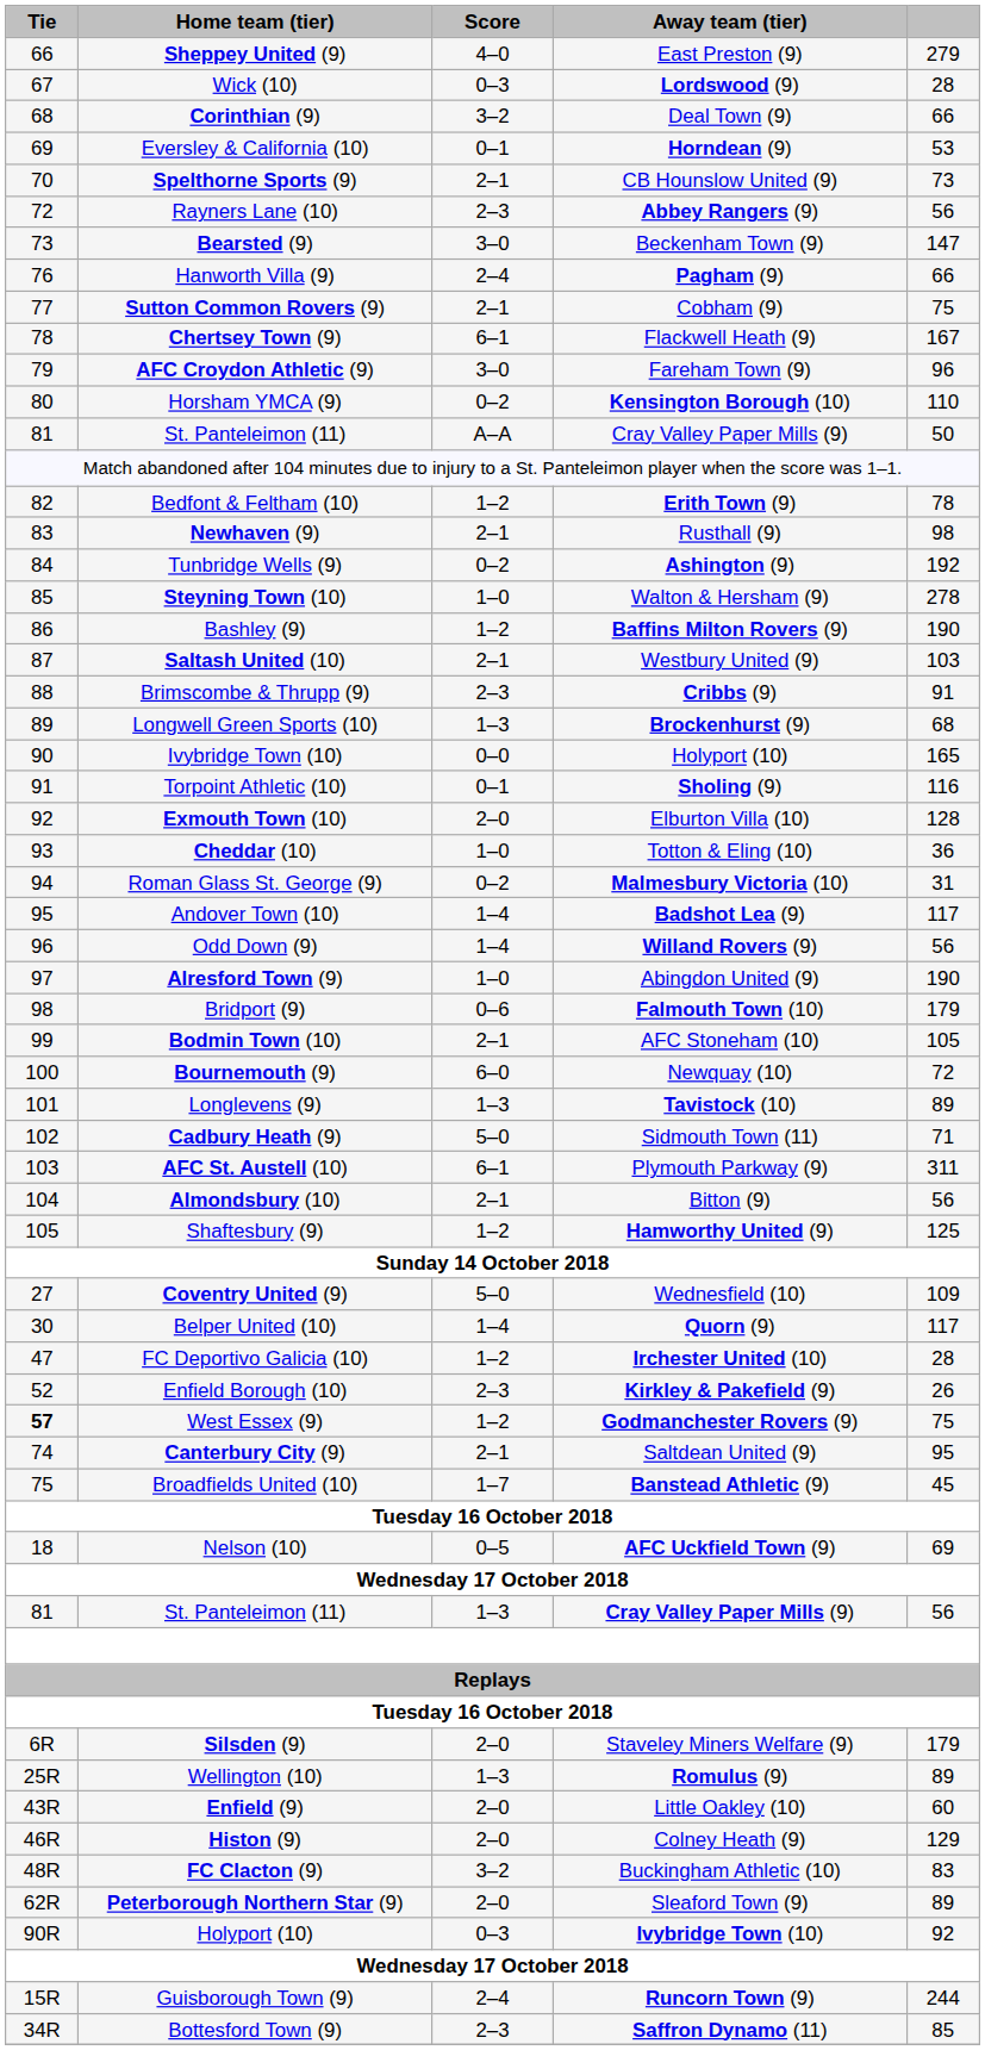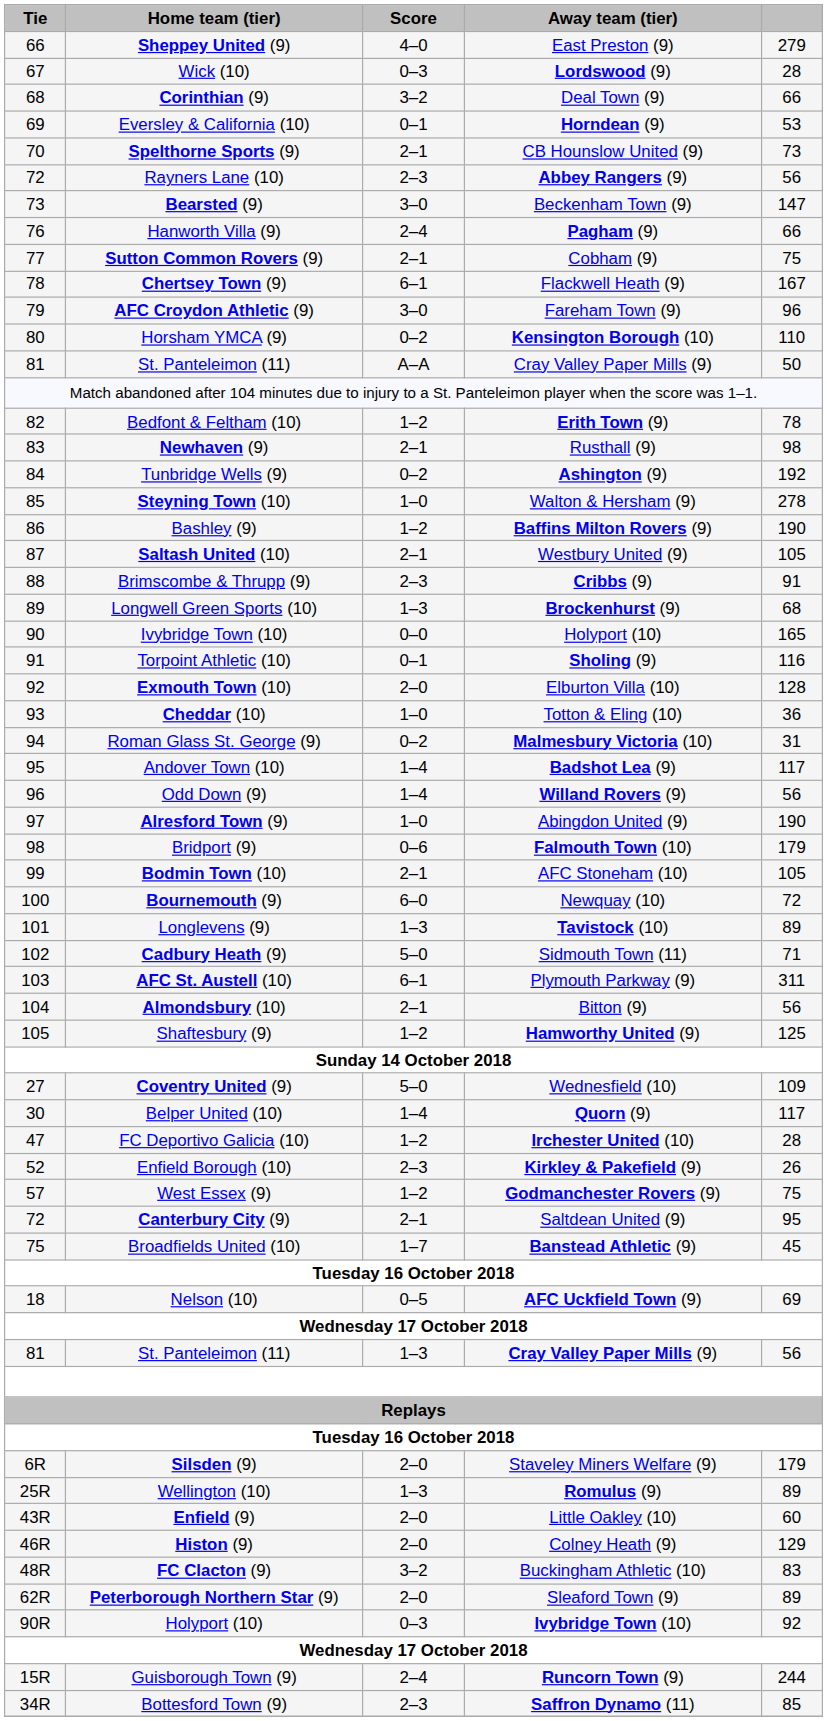 <table class="wikitable" style="width: 700px; background:WhiteSmoke; text-align:center; font-size:90%">
 <tr>
 <td scope="col" style="width:  7.50%; background:silver;"><strong>Tie</strong></td>
 <td scope="col" style="width: 36.25%; background:silver;"><strong>Home team (tier)</strong></td>
 <td scope="col" style="width: 12.50%; background:silver;"><strong>Score</strong></td>
 <td scope="col" style="width: 36.25%; background:silver;"><strong>Away team (tier)</strong></td>
 <td scope="col" style="width:  7.50%; background:silver;"><strong></strong></td>
 </tr>
 <tr>
 <td>66</td>
 <td><strong><a href='#'>Sheppey United</a></strong> (9)</td>
 <td>4–0</td>
 <td><a href='#'>East Preston</a> (9)</td>
 <td>279</td>
 </tr>
 <tr>
 <td>67</td>
 <td><a href='#'>Wick</a> (10)</td>
 <td>0–3</td>
 <td><strong><a href='#'>Lordswood</a></strong> (9)</td>
 <td>28</td>
 </tr>
 <tr>
 <td>68</td>
 <td><strong><a href='#'>Corinthian</a></strong> (9)</td>
 <td>3–2</td>
 <td><a href='#'>Deal Town</a> (9)</td>
 <td>66</td>
 </tr>
 <tr>
 <td>69</td>
 <td><a href='#'>Eversley & California</a> (10)</td>
 <td>0–1</td>
 <td><strong><a href='#'>Horndean</a></strong> (9)</td>
 <td>53</td>
 </tr>
 <tr>
 <td>70</td>
 <td><strong><a href='#'>Spelthorne Sports</a></strong> (9)</td>
 <td>2–1</td>
 <td><a href='#'>CB Hounslow United</a> (9)</td>
 <td>73</td>
 </tr>
 <tr>
 <td>72</td>
 <td><a href='#'>Rayners Lane</a> (10)</td>
 <td>2–3</td>
 <td><strong><a href='#'>Abbey Rangers</a></strong> (9)</td>
 <td>56</td>
 </tr>
 <tr>
 <td>73</td>
 <td><strong><a href='#'>Bearsted</a></strong> (9)</td>
 <td>3–0</td>
 <td><a href='#'>Beckenham Town</a> (9)</td>
 <td>147</td>
 </tr>
 <tr>
 <td>76</td>
 <td><a href='#'>Hanworth Villa</a> (9)</td>
 <td>2–4</td>
 <td><strong><a href='#'>Pagham</a></strong> (9)</td>
 <td>66</td>
 </tr>
 <tr>
 <td>77</td>
 <td><strong><a href='#'>Sutton Common Rovers</a></strong> (9)</td>
 <td>2–1</td>
 <td><a href='#'>Cobham</a> (9)</td>
 <td>75</td>
 </tr>
 <tr>
 <td>78</td>
 <td><strong><a href='#'>Chertsey Town</a></strong> (9)</td>
 <td>6–1</td>
 <td><a href='#'>Flackwell Heath</a> (9)</td>
 <td>167</td>
 </tr>
 <tr>
 <td>79</td>
 <td><strong><a href='#'>AFC Croydon Athletic</a></strong> (9)</td>
 <td>3–0</td>
 <td><a href='#'>Fareham Town</a> (9)</td>
 <td>96</td>
 </tr>
 <tr>
 <td>80</td>
 <td><a href='#'>Horsham YMCA</a> (9)</td>
 <td>0–2</td>
 <td><strong><a href='#'>Kensington Borough</a></strong> (10)</td>
 <td>110</td>
 </tr>
 <tr>
 <td>81</td>
 <td><a href='#'>St. Panteleimon</a> (11)</td>
 <td>A–A</td>
 <td><a href='#'>Cray Valley Paper Mills</a> (9)</td>
 <td>50</td>
 </tr>
 <tr>
 <td colspan="5" style="background:GhostWhite; height:20px; text-align:center; font-size:90%">Match abandoned after 104 minutes due to injury to a St. Panteleimon player when the score was 1–1.</td>
 </tr>
 <tr>
 <td>82</td>
 <td><a href='#'>Bedfont & Feltham</a> (10)</td>
 <td>1–2</td>
 <td><strong><a href='#'>Erith Town</a></strong> (9)</td>
 <td>78</td>
 </tr>
 <tr>
 <td>83</td>
 <td><strong><a href='#'>Newhaven</a></strong> (9)</td>
 <td>2–1</td>
 <td><a href='#'>Rusthall</a> (9)</td>
 <td>98</td>
 </tr>
 <tr>
 <td>84</td>
 <td><a href='#'>Tunbridge Wells</a> (9)</td>
 <td>0–2</td>
 <td><strong><a href='#'>Ashington</a></strong> (9)</td>
 <td>192</td>
 </tr>
 <tr>
 <td>85</td>
 <td><strong><a href='#'>Steyning Town</a></strong> (10)</td>
 <td>1–0</td>
 <td><a href='#'>Walton & Hersham</a> (9)</td>
 <td>278</td>
 </tr>
 <tr>
 <td>86</td>
 <td><a href='#'>Bashley</a> (9)</td>
 <td>1–2</td>
 <td><strong><a href='#'>Baffins Milton Rovers</a></strong> (9)</td>
 <td>190</td>
 </tr>
 <tr>
 <td>87</td>
 <td><strong><a href='#'>Saltash United</a></strong> (10)</td>
 <td>2–1</td>
 <td><a href='#'>Westbury United</a> (9)</td>
-<td>103</td>
+<td>105</td>
 </tr>
 <tr>
 <td>88</td>
 <td><a href='#'>Brimscombe & Thrupp</a> (9)</td>
 <td>2–3</td>
 <td><strong><a href='#'>Cribbs</a></strong> (9)</td>
 <td>91</td>
 </tr>
 <tr>
 <td>89</td>
 <td><a href='#'>Longwell Green Sports</a> (10)</td>
 <td>1–3</td>
 <td><strong><a href='#'>Brockenhurst</a></strong> (9)</td>
 <td>68</td>
 </tr>
 <tr>
 <td>90</td>
 <td><a href='#'>Ivybridge Town</a> (10)</td>
 <td>0–0</td>
 <td><a href='#'>Holyport</a> (10)</td>
 <td>165</td>
 </tr>
 <tr>
 <td>91</td>
 <td><a href='#'>Torpoint Athletic</a> (10)</td>
 <td>0–1</td>
 <td><strong><a href='#'>Sholing</a></strong> (9)</td>
 <td>116</td>
 </tr>
 <tr>
 <td>92</td>
 <td><strong><a href='#'>Exmouth Town</a></strong> (10)</td>
 <td>2–0</td>
 <td><a href='#'>Elburton Villa</a> (10)</td>
 <td>128</td>
 </tr>
 <tr>
 <td>93</td>
 <td><strong><a href='#'>Cheddar</a></strong> (10)</td>
 <td>1–0 </td>
 <td><a href='#'>Totton & Eling</a> (10)</td>
 <td>36</td>
 </tr>
 <tr>
 <td>94</td>
 <td><a href='#'>Roman Glass St. George</a> (9)</td>
 <td>0–2</td>
 <td><strong><a href='#'>Malmesbury Victoria</a></strong> (10)</td>
 <td>31</td>
 </tr>
 <tr>
 <td>95</td>
 <td><a href='#'>Andover Town</a> (10)</td>
 <td>1–4</td>
 <td><strong><a href='#'>Badshot Lea</a></strong> (9)</td>
 <td>117</td>
 </tr>
 <tr>
 <td>96</td>
 <td><a href='#'>Odd Down</a> (9)</td>
 <td>1–4</td>
 <td><strong><a href='#'>Willand Rovers</a></strong> (9)</td>
 <td>56</td>
 </tr>
 <tr>
 <td>97</td>
 <td><strong><a href='#'>Alresford Town</a></strong> (9)</td>
 <td>1–0</td>
 <td><a href='#'>Abingdon United</a> (9)</td>
 <td>190</td>
 </tr>
 <tr>
 <td>98</td>
 <td><a href='#'>Bridport</a> (9)</td>
 <td>0–6</td>
 <td><strong><a href='#'>Falmouth Town</a></strong> (10)</td>
 <td>179</td>
 </tr>
 <tr>
 <td>99</td>
 <td><strong><a href='#'>Bodmin Town</a></strong> (10)</td>
 <td>2–1</td>
 <td><a href='#'>AFC Stoneham</a> (10)</td>
 <td>105</td>
 </tr>
 <tr>
 <td>100</td>
 <td><strong><a href='#'>Bournemouth</a></strong> (9)</td>
 <td>6–0</td>
 <td><a href='#'>Newquay</a> (10)</td>
 <td>72</td>
 </tr>
 <tr>
 <td>101</td>
 <td><a href='#'>Longlevens</a> (9)</td>
 <td>1–3 </td>
 <td><strong><a href='#'>Tavistock</a></strong> (10)</td>
 <td>89</td>
 </tr>
 <tr>
 <td>102</td>
 <td><strong><a href='#'>Cadbury Heath</a></strong> (9)</td>
 <td>5–0</td>
 <td><a href='#'>Sidmouth Town</a> (11)</td>
 <td>71</td>
 </tr>
 <tr>
 <td>103</td>
 <td><strong><a href='#'>AFC St. Austell</a></strong> (10)</td>
 <td>6–1</td>
 <td><a href='#'>Plymouth Parkway</a> (9)</td>
 <td>311</td>
 </tr>
 <tr>
 <td>104</td>
 <td><strong><a href='#'>Almondsbury</a></strong> (10)</td>
 <td>2–1</td>
 <td><a href='#'>Bitton</a> (9)</td>
 <td>56</td>
 </tr>
 <tr>
 <td>105</td>
 <td><a href='#'>Shaftesbury</a> (9)</td>
 <td>1–2</td>
 <td><strong><a href='#'>Hamworthy United</a></strong> (9)</td>
 <td>125</td>
 </tr>
 <tr>
 <td colspan="5" style= background:White><strong>Sunday 14 October 2018</strong></td>
 </tr>
 <tr>
 <td>27</td>
 <td><strong><a href='#'>Coventry United</a></strong> (9)</td>
 <td>5–0</td>
 <td><a href='#'>Wednesfield</a> (10)</td>
 <td>109</td>
 </tr>
 <tr>
 <td>30</td>
 <td><a href='#'>Belper United</a> (10)</td>
 <td>1–4</td>
 <td><strong><a href='#'>Quorn</a></strong> (9)</td>
 <td>117</td>
 </tr>
 <tr>
 <td>47</td>
 <td><a href='#'>FC Deportivo Galicia</a> (10)</td>
 <td>1–2</td>
 <td><strong><a href='#'>Irchester United</a></strong> (10)</td>
 <td>28</td>
 </tr>
 <tr>
 <td>52</td>
 <td><a href='#'>Enfield Borough</a> (10)</td>
 <td>2–3 </td>
 <td><strong><a href='#'>Kirkley & Pakefield</a></strong> (9)</td>
 <td>26</td>
 </tr>
 <tr>
-<td><strong>57</strong></td>
+<td>57</td>
 <td><a href='#'>West Essex</a> (9)</td>
 <td>1–2</td>
 <td><strong><a href='#'>Godmanchester Rovers</a></strong> (9)</td>
 <td>75</td>
 </tr>
 <tr>
-<td>74</td>
+<td>72</td>
 <td><strong><a href='#'>Canterbury City</a></strong> (9)</td>
 <td>2–1</td>
 <td><a href='#'>Saltdean United</a> (9)</td>
 <td>95</td>
 </tr>
 <tr>
 <td>75</td>
 <td><a href='#'>Broadfields United</a> (10)</td>
 <td>1–7</td>
 <td><strong><a href='#'>Banstead Athletic</a></strong> (9)</td>
 <td>45</td>
 </tr>
 <tr>
 <td colspan="5" style= background:White><strong>Tuesday 16 October 2018</strong></td>
 </tr>
 <tr>
 <td>18</td>
 <td><a href='#'>Nelson</a> (10)</td>
 <td>0–5</td>
 <td><strong><a href='#'>AFC Uckfield Town</a></strong> (9)</td>
 <td>69</td>
 </tr>
 <tr>
 <td colspan="5" style= background:White><strong>Wednesday 17 October 2018</strong></td>
 </tr>
 <tr>
 <td>81</td>
 <td><a href='#'>St. Panteleimon</a> (11)</td>
 <td>1–3</td>
 <td><strong><a href='#'>Cray Valley Paper Mills</a></strong> (9)</td>
 <td>56</td>
 </tr>
 <tr>
 <td colspan="5" style="height: 20px; background:White;"></td>
 </tr>
 <tr>
 <td colspan="5" style= background:Silver><strong>Replays</strong></td>
 </tr>
 <tr>
 <td colspan="5" style= background:White><strong>Tuesday 16 October 2018</strong></td>
 </tr>
 <tr>
 <td>6R</td>
 <td><strong><a href='#'>Silsden</a></strong> (9)</td>
 <td>2–0</td>
 <td><a href='#'>Staveley Miners Welfare</a> (9)</td>
 <td>179</td>
 </tr>
 <tr>
 <td>25R</td>
 <td><a href='#'>Wellington</a> (10)</td>
 <td>1–3</td>
 <td><strong><a href='#'>Romulus</a></strong> (9)</td>
 <td>89</td>
 </tr>
 <tr>
 <td>43R</td>
 <td><strong><a href='#'>Enfield</a></strong> (9)</td>
 <td>2–0 </td>
 <td><a href='#'>Little Oakley</a> (10)</td>
 <td>60</td>
 </tr>
 <tr>
 <td>46R</td>
 <td><strong><a href='#'>Histon</a></strong> (9)</td>
 <td>2–0</td>
 <td><a href='#'>Colney Heath</a> (9)</td>
 <td>129</td>
 </tr>
 <tr>
 <td>48R</td>
 <td><strong><a href='#'>FC Clacton</a></strong> (9)</td>
 <td>3–2</td>
 <td><a href='#'>Buckingham Athletic</a> (10)</td>
 <td>83</td>
 </tr>
 <tr>
 <td>62R</td>
 <td><strong><a href='#'>Peterborough Northern Star</a></strong> (9)</td>
 <td>2–0</td>
 <td><a href='#'>Sleaford Town</a> (9)</td>
 <td>89</td>
 </tr>
 <tr>
 <td>90R</td>
 <td><a href='#'>Holyport</a> (10)</td>
 <td>0–3</td>
 <td><strong><a href='#'>Ivybridge Town</a></strong> (10)</td>
 <td>92</td>
 </tr>
 <tr>
 <td colspan="5" style= background:White><strong>Wednesday 17 October 2018</strong></td>
 </tr>
 <tr>
 <td>15R</td>
 <td><a href='#'>Guisborough Town</a> (9)</td>
 <td>2–4 </td>
 <td><strong><a href='#'>Runcorn Town</a></strong> (9)</td>
 <td>244</td>
 </tr>
 <tr>
 <td>34R</td>
 <td><a href='#'>Bottesford Town</a> (9)</td>
 <td>2–3</td>
 <td><strong><a href='#'>Saffron Dynamo</a></strong> (11)</td>
 <td>85</td>
 </tr>
 <tr>
 </tr>
 </table>
